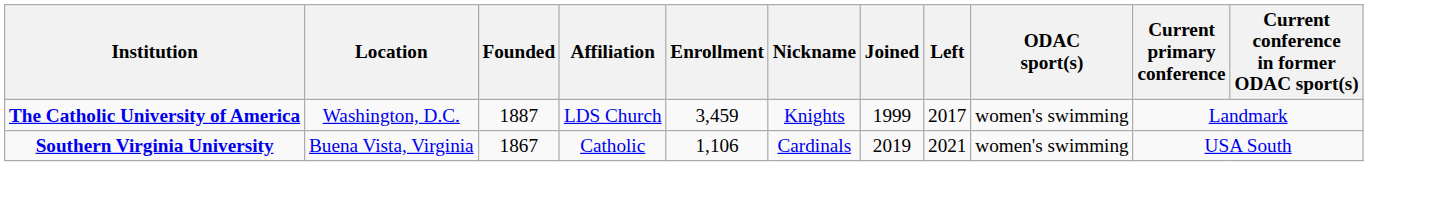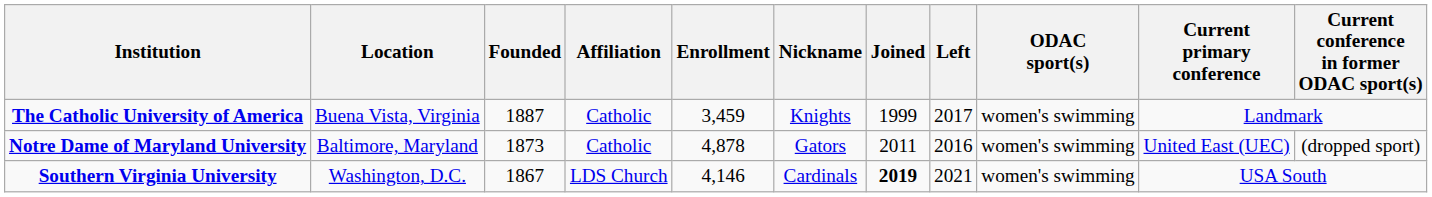 <table class="wikitable sortable" style="text-align: center;">
 <tr>
 <th>Institution</th>
 <th>Location</th>
 <th>Founded</th>
 <th>Affiliation</th>
 <th>Enrollment</th>
 <th>Nickname</th>
 <th>Joined</th>
 <th>Left</th>
 <th>ODAC<br>sport(s)</th>
 <th>Current<br>primary<br>conference</th>
 <th>Current<br>conference<br>in former<br>ODAC sport(s)</th>
 </tr>
 <tr>
 <td><strong><a href='#'>The Catholic University of America</a></strong></td>
-<td><a href='#'>Washington, D.C.</a></td>
+<td><a href='#'>Buena Vista, Virginia</a></td>
 <td>1887</td>
-<td><a href='#'>LDS Church</a></td>
+<td><a href='#'>Catholic</a><br></td>
 <td>3,459</td>
 <td><a href='#'>Knights</a></td>
 <td>1999</td>
 <td>2017</td>
 <td>women's swimming</td>
 <td colspan="2"><a href='#'>Landmark</a></td>
 </tr>
 <tr>
+<td><strong><a href='#'>Notre Dame of Maryland University</a></strong></td>
+<td><a href='#'>Baltimore, Maryland</a></td>
+<td>1873</td>
+<td><a href='#'>Catholic</a><br></td>
+<td>4,878</td>
+<td><a href='#'>Gators</a></td>
+<td>2011</td>
+<td>2016</td>
+<td>women's swimming</td>
+<td><a href='#'>United East (UEC)</a></td>
+<td>(dropped sport)</td>
+</tr>
+<tr>
 <td><strong><a href='#'>Southern Virginia University</a></strong></td>
-<td><a href='#'>Buena Vista, Virginia</a></td>
+<td><a href='#'>Washington, D.C.</a></td>
 <td>1867</td>
-<td><a href='#'>Catholic</a><br></td>
-<td>1,106</td>
+<td><a href='#'>LDS Church</a></td>
+<td>4,146</td>
 <td><a href='#'>Cardinals</a></td>
-<td>2019</td>
+<td><strong>2019</strong></td>
 <td>2021</td>
 <td>women's swimming</td>
 <td colspan="2"><a href='#'>USA South</a></td>
 </tr>
 </table>
